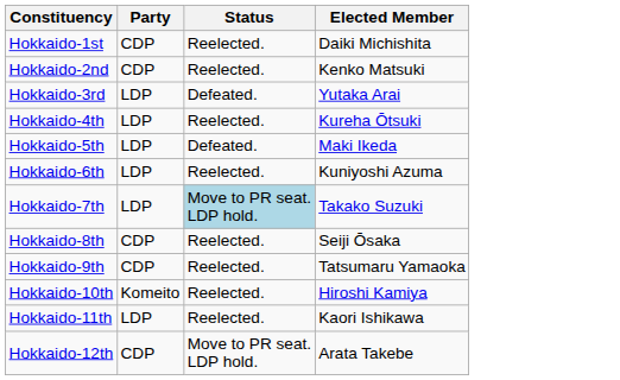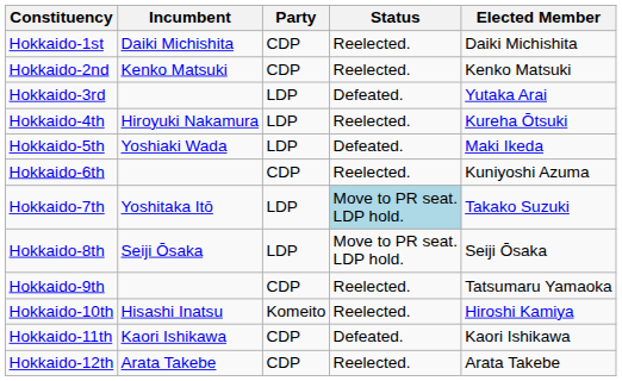 <table class="wikitable">
 <tr>
 <th>Constituency</th>
+<th>Incumbent</th>
 <th>Party</th>
 <th>Status</th>
 <th>Elected Member</th>
 </tr>
 <tr>
 <td><a href='#'>Hokkaido-1st</a></td>
+<td><a href='#'>Daiki Michishita</a></td>
 <td>CDP</td>
 <td>Reelected.</td>
 <td>Daiki Michishita</td>
 </tr>
 <tr>
 <td><a href='#'>Hokkaido-2nd</a></td>
+<td><a href='#'>Kenko Matsuki</a></td>
 <td>CDP</td>
 <td>Reelected.</td>
 <td>Kenko Matsuki</td>
 </tr>
 <tr>
 <td><a href='#'>Hokkaido-3rd</a></td>
+<td></td>
 <td>LDP</td>
 <td>Defeated.</td>
 <td><a href='#'>Yutaka Arai</a></td>
 </tr>
 <tr>
 <td><a href='#'>Hokkaido-4th</a></td>
+<td><a href='#'>Hiroyuki Nakamura</a></td>
 <td>LDP</td>
 <td>Reelected.</td>
 <td><a href='#'>Kureha Ōtsuki</a></td>
 </tr>
 <tr>
 <td><a href='#'>Hokkaido-5th</a></td>
+<td><a href='#'>Yoshiaki Wada</a></td>
 <td>LDP</td>
 <td>Defeated.</td>
 <td><a href='#'>Maki Ikeda</a></td>
 </tr>
 <tr>
 <td><a href='#'>Hokkaido-6th</a></td>
-<td>LDP</td>
+<td></td>
+<td>CDP</td>
 <td>Reelected.</td>
 <td>Kuniyoshi Azuma</td>
 </tr>
 <tr>
 <td><a href='#'>Hokkaido-7th</a></td>
+<td><a href='#'>Yoshitaka Itō</a></td>
 <td>LDP</td>
 <td style="background: lightblue;">Move to PR seat.<br>LDP hold.</td>
 <td><a href='#'>Takako Suzuki</a></td>
 </tr>
 <tr>
 <td><a href='#'>Hokkaido-8th</a></td>
-<td>CDP</td>
-<td>Reelected.</td>
+<td><a href='#'>Seiji Ōsaka</a></td>
+<td>LDP</td>
+<td>Move to PR seat.<br>LDP hold.</td>
 <td>Seiji Ōsaka</td>
 </tr>
 <tr>
 <td><a href='#'>Hokkaido-9th</a></td>
+<td></td>
 <td>CDP</td>
 <td>Reelected.</td>
 <td>Tatsumaru Yamaoka</td>
 </tr>
 <tr>
 <td><a href='#'>Hokkaido-10th</a></td>
+<td><a href='#'>Hisashi Inatsu</a></td>
 <td>Komeito</td>
 <td>Reelected.</td>
 <td><a href='#'>Hiroshi Kamiya</a></td>
 </tr>
 <tr>
 <td><a href='#'>Hokkaido-11th</a></td>
-<td>LDP</td>
-<td>Reelected.</td>
+<td><a href='#'>Kaori Ishikawa</a></td>
+<td>CDP</td>
+<td>Defeated.</td>
 <td>Kaori Ishikawa</td>
 </tr>
 <tr>
 <td><a href='#'>Hokkaido-12th</a></td>
+<td><a href='#'>Arata Takebe</a></td>
 <td>CDP</td>
-<td>Move to PR seat.<br>LDP hold.</td>
+<td>Reelected.</td>
 <td>Arata Takebe</td>
 </tr>
 </table>
